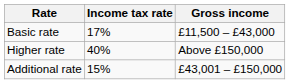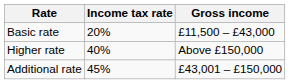 <table class="wikitable">
 <tr>
 <th>Rate</th>
 <th>Income tax rate</th>
 <th>Gross income</th>
 </tr>
 <tr>
 <td>Basic rate</td>
-<td>17%</td>
+<td>20%</td>
 <td>£11,500 – £43,000</td>
 </tr>
 <tr>
 <td>Higher rate</td>
 <td>40%</td>
 <td>Above £150,000</td>
 </tr>
 <tr>
 <td>Additional rate</td>
-<td>15%</td>
+<td>45%</td>
 <td>£43,001 – £150,000</td>
 </tr>
 </table>
